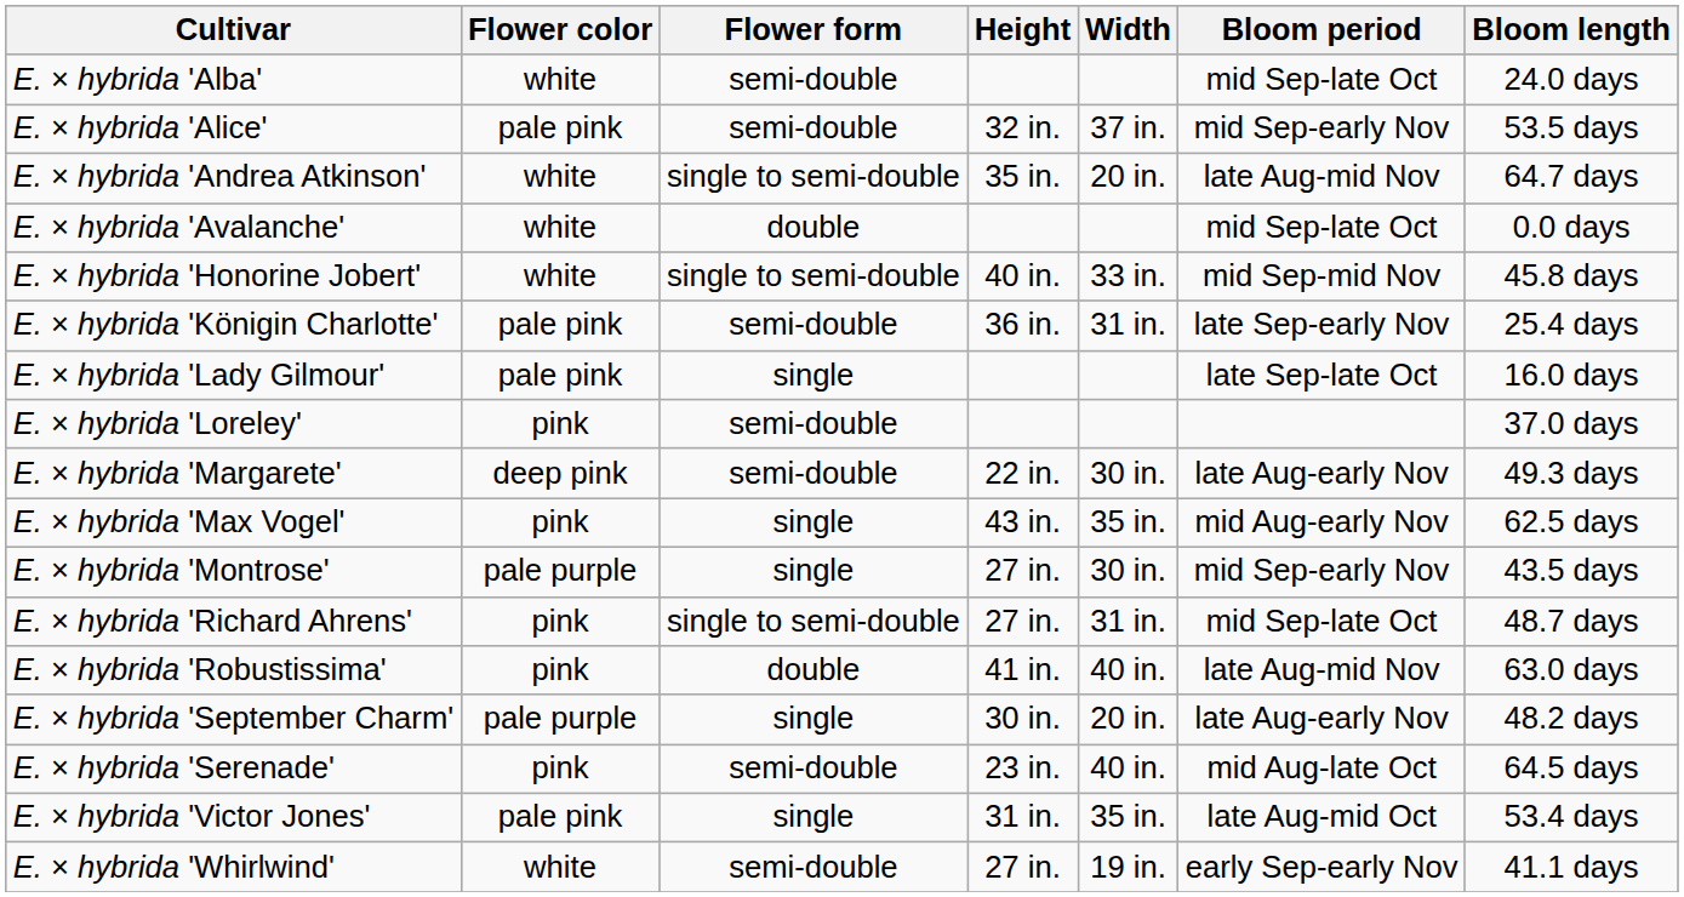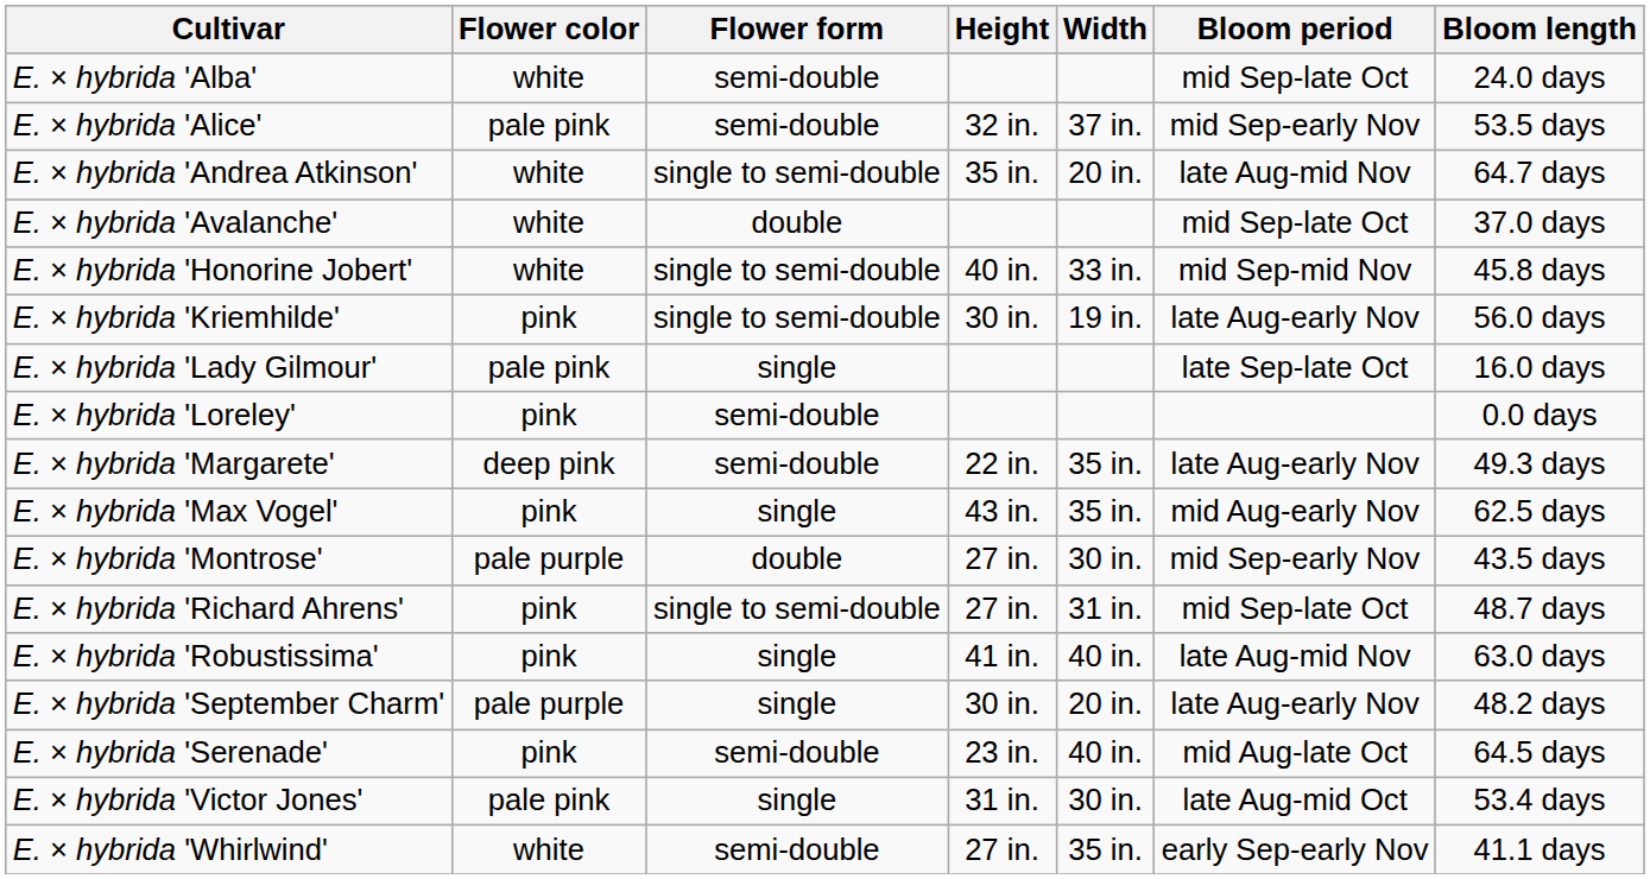 <table class="wikitable">
 <tr>
 <th>Cultivar</th>
 <th>Flower color</th>
 <th>Flower form</th>
 <th>Height</th>
 <th>Width</th>
 <th>Bloom period</th>
 <th>Bloom length</th>
 </tr>
 <tr>
 <td><em>E.</em> × <em>hybrida</em> 'Alba'</td>
 <td style="text-align: center">white</td>
 <td style="text-align: center">semi-double</td>
 <td style="text-align: center"></td>
 <td style="text-align: center"></td>
 <td style="text-align: center">mid Sep-late Oct</td>
 <td style="text-align: center">24.0 days</td>
 </tr>
 <tr>
 <td><em>E.</em> × <em>hybrida</em> 'Alice'</td>
 <td style="text-align: center">pale pink</td>
 <td style="text-align: center">semi-double</td>
 <td style="text-align: center">32 in.</td>
 <td style="text-align: center">37 in.</td>
 <td style="text-align: center">mid Sep-early Nov</td>
 <td style="text-align: center">53.5 days</td>
 </tr>
 <tr>
 <td><em>E.</em> × <em>hybrida</em> 'Andrea Atkinson'</td>
 <td style="text-align: center">white</td>
 <td style="text-align: center">single to semi-double</td>
 <td style="text-align: center">35 in.</td>
 <td style="text-align: center">20 in.</td>
 <td style="text-align: center">late Aug-mid Nov</td>
 <td style="text-align: center">64.7 days</td>
 </tr>
 <tr>
 <td><em>E.</em> × <em>hybrida</em> 'Avalanche'</td>
 <td style="text-align: center">white</td>
 <td style="text-align: center">double</td>
 <td style="text-align: center"></td>
 <td style="text-align: center"></td>
 <td style="text-align: center">mid Sep-late Oct</td>
-<td style="text-align: center">0.0 days</td>
+<td style="text-align: center">37.0 days</td>
 </tr>
 <tr>
 <td><em>E.</em> × <em>hybrida</em> 'Honorine Jobert'</td>
 <td style="text-align: center">white</td>
 <td style="text-align: center">single to semi-double</td>
 <td style="text-align: center">40 in.</td>
 <td style="text-align: center">33 in.</td>
 <td style="text-align: center">mid Sep-mid Nov</td>
 <td style="text-align: center">45.8 days</td>
 </tr>
 <tr>
-<td><em>E.</em> × <em>hybrida</em> 'Königin Charlotte'</td>
-<td style="text-align: center">pale pink</td>
-<td style="text-align: center">semi-double</td>
-<td style="text-align: center">36 in.</td>
-<td style="text-align: center">31 in.</td>
-<td style="text-align: center">late Sep-early Nov</td>
-<td style="text-align: center">25.4 days</td>
+<td><em>E.</em> × <em>hybrida</em> 'Kriemhilde'</td>
+<td style="text-align: center">pink</td>
+<td style="text-align: center">single to semi-double</td>
+<td style="text-align: center">30 in.</td>
+<td style="text-align: center">19 in.</td>
+<td style="text-align: center">late Aug-early Nov</td>
+<td style="text-align: center">56.0 days</td>
 </tr>
 <tr>
 <td><em>E.</em> × <em>hybrida</em> 'Lady Gilmour'</td>
 <td style="text-align: center">pale pink</td>
 <td style="text-align: center">single</td>
 <td style="text-align: center"></td>
 <td style="text-align: center"></td>
 <td style="text-align: center">late Sep-late Oct</td>
 <td style="text-align: center">16.0 days</td>
 </tr>
 <tr>
 <td><em>E.</em> × <em>hybrida</em> 'Loreley'</td>
 <td style="text-align: center">pink</td>
 <td style="text-align: center">semi-double</td>
 <td style="text-align: center"></td>
 <td style="text-align: center"></td>
 <td style="text-align: center"></td>
-<td style="text-align: center">37.0 days</td>
+<td style="text-align: center">0.0 days</td>
 </tr>
 <tr>
 <td><em>E.</em> × <em>hybrida</em> 'Margarete'</td>
 <td style="text-align: center">deep pink</td>
 <td style="text-align: center">semi-double</td>
 <td style="text-align: center">22 in.</td>
-<td style="text-align: center">30 in.</td>
+<td style="text-align: center">35 in.</td>
 <td style="text-align: center">late Aug-early Nov</td>
 <td style="text-align: center">49.3 days</td>
 </tr>
 <tr>
 <td><em>E.</em> × <em>hybrida</em> 'Max Vogel'</td>
 <td style="text-align: center">pink</td>
 <td style="text-align: center">single</td>
 <td style="text-align: center">43 in.</td>
 <td style="text-align: center">35 in.</td>
 <td style="text-align: center">mid Aug-early Nov</td>
 <td style="text-align: center">62.5 days</td>
 </tr>
 <tr>
 <td><em>E.</em> × <em>hybrida</em> 'Montrose'</td>
 <td style="text-align: center">pale purple</td>
-<td style="text-align: center">single</td>
+<td style="text-align: center">double</td>
 <td style="text-align: center">27 in.</td>
 <td style="text-align: center">30 in.</td>
 <td style="text-align: center">mid Sep-early Nov</td>
 <td style="text-align: center">43.5 days</td>
 </tr>
 <tr>
 <td><em>E.</em> × <em>hybrida</em> 'Richard Ahrens'</td>
 <td style="text-align: center">pink</td>
 <td style="text-align: center">single to semi-double</td>
 <td style="text-align: center">27 in.</td>
 <td style="text-align: center">31 in.</td>
 <td style="text-align: center">mid Sep-late Oct</td>
 <td style="text-align: center">48.7 days</td>
 </tr>
 <tr>
 <td><em>E.</em> × <em>hybrida</em> 'Robustissima'</td>
 <td style="text-align: center">pink</td>
-<td style="text-align: center">double</td>
+<td style="text-align: center">single</td>
 <td style="text-align: center">41 in.</td>
 <td style="text-align: center">40 in.</td>
 <td style="text-align: center">late Aug-mid Nov</td>
 <td style="text-align: center">63.0 days</td>
 </tr>
 <tr>
 <td><em>E.</em> × <em>hybrida</em> 'September Charm'</td>
 <td style="text-align: center">pale purple</td>
 <td style="text-align: center">single</td>
 <td style="text-align: center">30 in.</td>
 <td style="text-align: center">20 in.</td>
 <td style="text-align: center">late Aug-early Nov</td>
 <td style="text-align: center">48.2 days</td>
 </tr>
 <tr>
 <td><em>E.</em> × <em>hybrida</em> 'Serenade'</td>
 <td style="text-align: center">pink</td>
 <td style="text-align: center">semi-double</td>
 <td style="text-align: center">23 in.</td>
 <td style="text-align: center">40 in.</td>
 <td style="text-align: center">mid Aug-late Oct</td>
 <td style="text-align: center">64.5 days</td>
 </tr>
 <tr>
 <td><em>E.</em> × <em>hybrida</em> 'Victor Jones'</td>
 <td style="text-align: center">pale pink</td>
 <td style="text-align: center">single</td>
 <td style="text-align: center">31 in.</td>
-<td style="text-align: center">35 in.</td>
+<td style="text-align: center">30 in.</td>
 <td style="text-align: center">late Aug-mid Oct</td>
 <td style="text-align: center">53.4 days</td>
 </tr>
 <tr>
 <td><em>E.</em> × <em>hybrida</em> 'Whirlwind'</td>
 <td style="text-align: center">white</td>
 <td style="text-align: center">semi-double</td>
 <td style="text-align: center">27 in.</td>
-<td style="text-align: center">19 in.</td>
+<td style="text-align: center">35 in.</td>
 <td style="text-align: center">early Sep-early Nov</td>
 <td style="text-align: center">41.1 days</td>
 </tr>
 </table>
